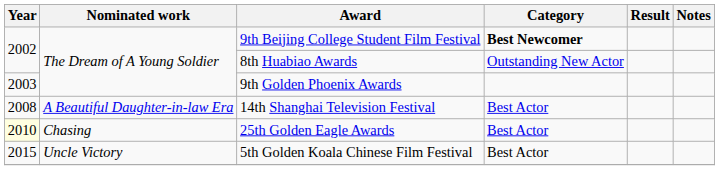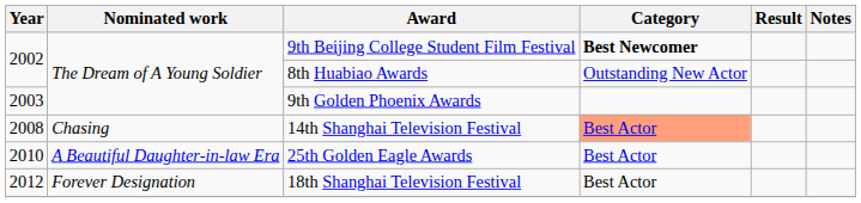 <table class="wikitable">
 <tr>
 <th>Year</th>
 <th>Nominated work</th>
 <th>Award</th>
 <th>Category</th>
 <th>Result</th>
 <th>Notes</th>
 </tr>
 <tr>
 <td rowspan=2>2002</td>
 <td rowspan=3><em>The Dream of A Young Soldier</em></td>
 <td><a href='#'>9th Beijing College Student Film Festival</a></td>
 <td><strong>Best Newcomer</strong></td>
 <td></td>
 <td></td>
 </tr>
 <tr>
 <td>8th <a href='#'>Huabiao Awards</a></td>
 <td><a href='#'>Outstanding New Actor</a></td>
 <td></td>
 <td></td>
 </tr>
 <tr>
 <td>2003</td>
 <td>9th <a href='#'>Golden Phoenix Awards</a></td>
 <td></td>
 <td></td>
 <td></td>
 </tr>
 <tr>
 <td>2008</td>
-<td><em><a href='#'>A Beautiful Daughter-in-law Era</a></em></td>
+<td><em>Chasing</em></td>
 <td>14th <a href='#'>Shanghai Television Festival</a></td>
-<td><a href='#'>Best Actor</a></td>
+<td style="background: lightsalmon;"><a href='#'>Best Actor</a></td>
 <td></td>
 <td></td>
 </tr>
 <tr>
-<td style="background: lightyellow;">2010</td>
-<td><em>Chasing</em></td>
+<td>2010</td>
+<td><em><a href='#'>A Beautiful Daughter-in-law Era</a></em></td>
 <td><a href='#'>25th Golden Eagle Awards</a></td>
 <td><a href='#'>Best Actor</a></td>
 <td></td>
 <td></td>
 </tr>
 <tr>
-<td>2015</td>
-<td><em>Uncle Victory</em></td>
-<td>5th Golden Koala Chinese Film Festival</td>
+<td>2012</td>
+<td><em>Forever Designation</em></td>
+<td>18th <a href='#'>Shanghai Television Festival</a></td>
 <td>Best Actor</td>
 <td></td>
 <td></td>
 </tr>
 <tr>
 </tr>
 </table>
